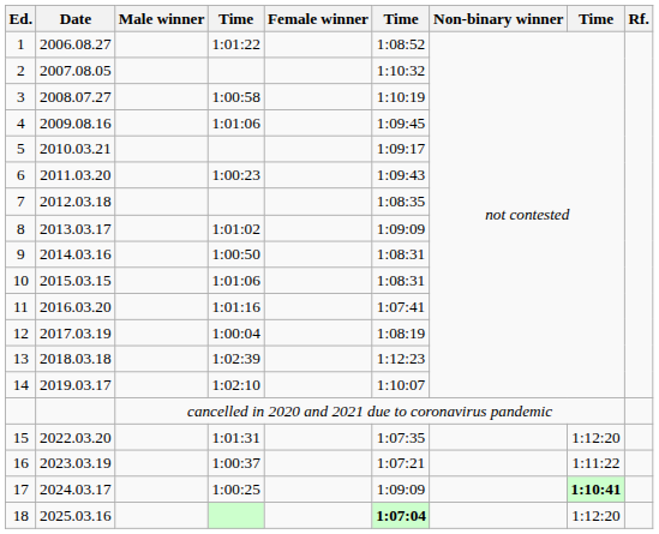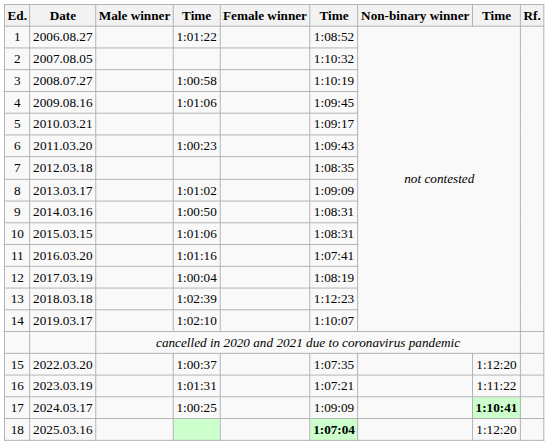 <table class="wikitable sortable" style="font-size: 95%">
 <tr>
 <th class="unsortable">Ed.</th>
 <th>Date</th>
 <th>Male winner</th>
 <th>Time</th>
 <th>Female winner</th>
 <th>Time</th>
 <th>Non-binary winner</th>
 <th>Time</th>
 <th class="unsortable">Rf.</th>
 </tr>
 <tr>
 <td align="center">1</td>
 <td align="center">2006.08.27</td>
 <td></td>
 <td align="center">1:01:22</td>
 <td></td>
 <td align="center">1:08:52</td>
 <td rowspan="14" colspan="2" align="center" data-sort-value=""><em>not contested</em></td>
 </tr>
 <tr>
 <td align="center">2</td>
 <td align="center">2007.08.05</td>
 <td></td>
 <td align="center"></td>
 <td></td>
 <td align="center">1:10:32</td>
 </tr>
 <tr>
 <td align="center">3</td>
 <td align="center">2008.07.27</td>
 <td></td>
 <td align="center">1:00:58</td>
 <td></td>
 <td align="center">1:10:19</td>
 </tr>
 <tr>
 <td align="center">4</td>
 <td align="center">2009.08.16</td>
 <td></td>
 <td align="center">1:01:06</td>
 <td></td>
 <td align="center">1:09:45</td>
 </tr>
 <tr>
 <td align="center">5</td>
 <td align="center">2010.03.21</td>
 <td></td>
 <td align="center"></td>
 <td></td>
 <td align="center">1:09:17</td>
 </tr>
 <tr>
 <td align="center">6</td>
 <td align="center">2011.03.20</td>
 <td></td>
 <td align="center">1:00:23</td>
 <td></td>
 <td align="center">1:09:43</td>
 </tr>
 <tr>
 <td align="center">7</td>
 <td align="center">2012.03.18</td>
 <td></td>
 <td align="center"></td>
 <td></td>
 <td align="center">1:08:35</td>
 </tr>
 <tr>
 <td align="center">8</td>
 <td align="center">2013.03.17</td>
 <td></td>
 <td align="center">1:01:02</td>
 <td></td>
 <td align="center">1:09:09</td>
 </tr>
 <tr>
 <td align="center">9</td>
 <td align="center">2014.03.16</td>
 <td></td>
 <td align="center">1:00:50</td>
 <td></td>
 <td align="center">1:08:31</td>
 </tr>
 <tr>
 <td align="center">10</td>
 <td align="center">2015.03.15</td>
 <td></td>
 <td align="center">1:01:06</td>
 <td></td>
 <td align="center">1:08:31</td>
 </tr>
 <tr>
 <td align="center">11</td>
 <td align="center">2016.03.20</td>
 <td></td>
 <td align="center">1:01:16</td>
 <td></td>
 <td align="center">1:07:41</td>
 </tr>
 <tr>
 <td align="center">12</td>
 <td align="center">2017.03.19</td>
 <td></td>
 <td align="center">1:00:04</td>
 <td></td>
 <td align="center">1:08:19</td>
 </tr>
 <tr>
 <td align="center">13</td>
 <td align="center">2018.03.18</td>
 <td></td>
 <td align="center">1:02:39</td>
 <td></td>
 <td align="center">1:12:23</td>
 </tr>
 <tr>
 <td align="center">14</td>
 <td align="center">2019.03.17</td>
 <td></td>
 <td align="center">1:02:10</td>
 <td></td>
 <td align="center">1:10:07</td>
 </tr>
 <tr>
 <td></td>
 <td></td>
 <td colspan="6" align="center" data-sort-value=""><em>cancelled in 2020 and 2021 due to coronavirus pandemic</em></td>
 <td></td>
 </tr>
 <tr>
 <td align="center">15</td>
 <td align="center">2022.03.20</td>
 <td></td>
-<td align="center">1:01:31</td>
+<td align="center">1:00:37</td>
 <td></td>
 <td align="center">1:07:35</td>
 <td></td>
 <td align="center">1:12:20</td>
 <td></td>
 </tr>
 <tr>
 <td align="center">16</td>
 <td align="center">2023.03.19</td>
 <td></td>
-<td align="center">1:00:37</td>
+<td align="center">1:01:31</td>
 <td></td>
 <td align="center">1:07:21</td>
 <td></td>
 <td align="center">1:11:22</td>
 <td></td>
 </tr>
 <tr>
 <td align="center">17</td>
 <td align="center">2024.03.17</td>
 <td></td>
 <td align="center">1:00:25</td>
 <td></td>
 <td align="center">1:09:09</td>
 <td></td>
 <td align="center" bgcolor="#CCFFCC"><strong>1:10:41</strong></td>
 <td></td>
 </tr>
 <tr>
 <td align="center">18</td>
 <td align="center">2025.03.16</td>
 <td></td>
 <td align="center" bgcolor="#CCFFCC"><strong></strong></td>
 <td></td>
 <td align="center" bgcolor="#CCFFCC"><strong>1:07:04</strong></td>
 <td></td>
 <td align="center">1:12:20</td>
 <td></td>
 </tr>
 </table>
